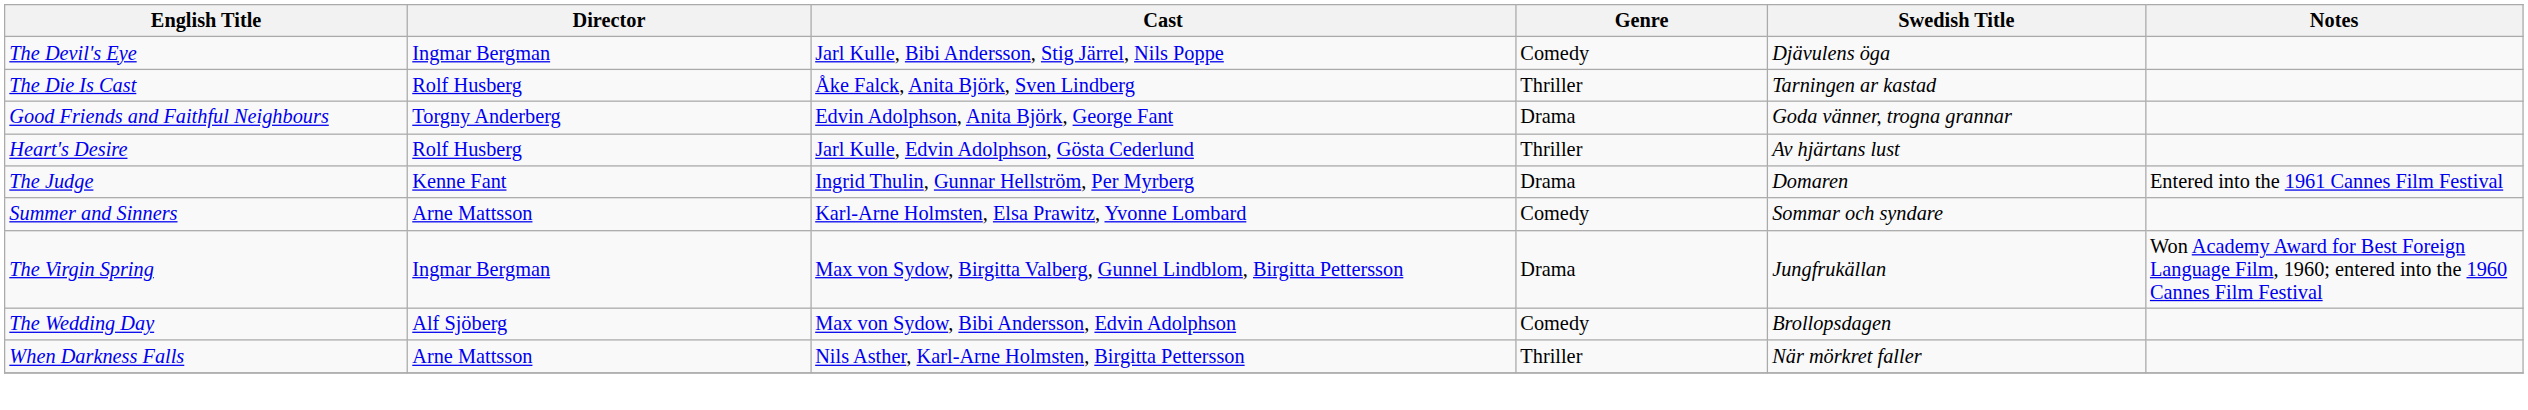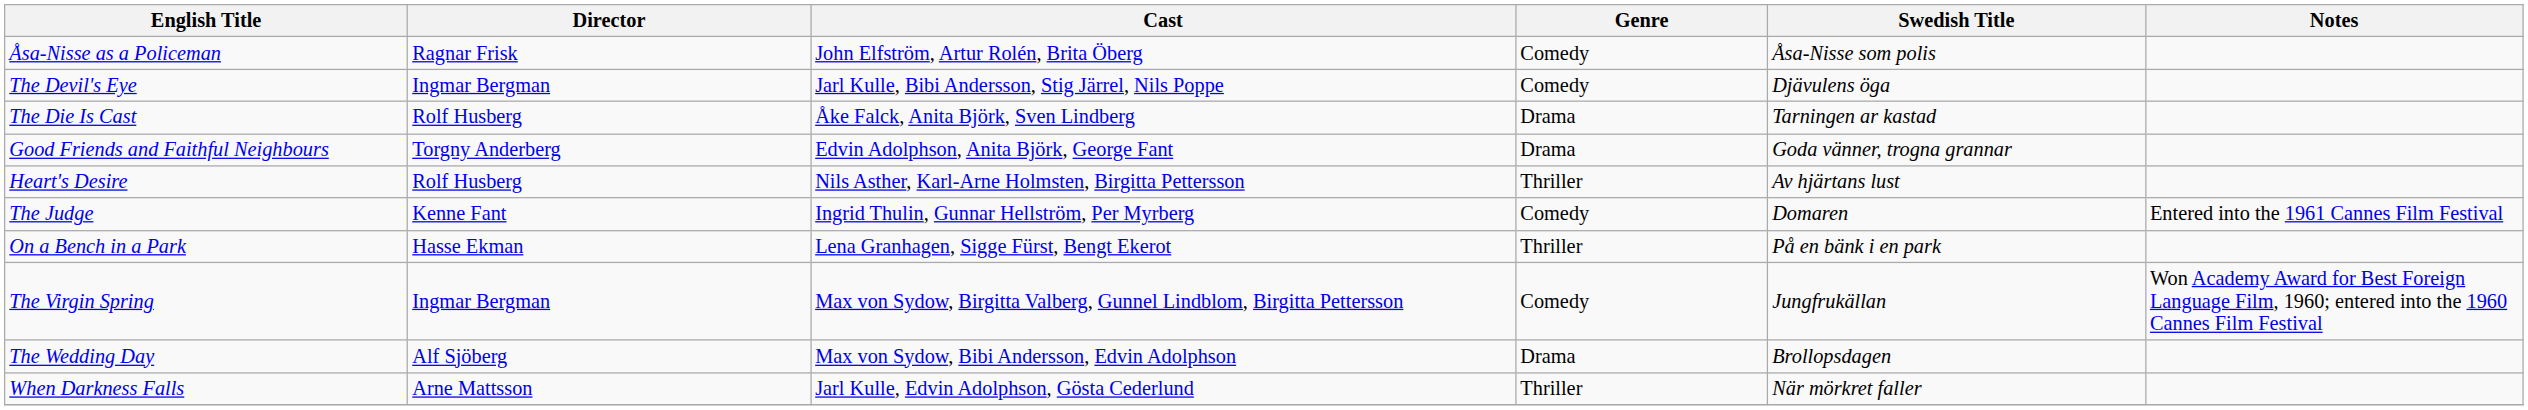 <table class="wikitable" style="width:100%;">
 <tr>
 <th style="width:16%;">English Title</th>
 <th style="width:16%;">Director</th>
 <th style="width:28%;">Cast</th>
 <th style="width:10%;">Genre</th>
 <th style="width:15%;">Swedish Title</th>
 <th style="width:15%;">Notes</th>
+</tr>
+<tr>
+<td><em><a href='#'>Åsa-Nisse as a Policeman</a></em></td>
+<td><a href='#'>Ragnar Frisk</a></td>
+<td><a href='#'>John Elfström</a>, <a href='#'>Artur Rolén</a>, <a href='#'>Brita Öberg</a></td>
+<td>Comedy</td>
+<td><em>Åsa-Nisse som polis</em></td>
+<td></td>
 </tr>
 <tr>
 <td><em><a href='#'>The Devil's Eye</a></em></td>
 <td><a href='#'>Ingmar Bergman</a></td>
 <td><a href='#'>Jarl Kulle</a>, <a href='#'>Bibi Andersson</a>, <a href='#'>Stig Järrel</a>, <a href='#'>Nils Poppe</a></td>
 <td>Comedy</td>
 <td><em>Djävulens öga</em></td>
 <td></td>
 </tr>
 <tr>
 <td><em><a href='#'>The Die Is Cast</a></em></td>
 <td><a href='#'>Rolf Husberg</a></td>
 <td><a href='#'>Åke Falck</a>, <a href='#'>Anita Björk</a>, <a href='#'>Sven Lindberg</a></td>
-<td>Thriller</td>
+<td>Drama</td>
 <td><em>Tarningen ar kastad</em></td>
 <td></td>
 </tr>
 <tr>
 <td><em><a href='#'>Good Friends and Faithful Neighbours</a></em></td>
 <td><a href='#'>Torgny Anderberg</a></td>
 <td><a href='#'>Edvin Adolphson</a>, <a href='#'>Anita Björk</a>, <a href='#'>George Fant</a></td>
 <td>Drama</td>
 <td><em>Goda vänner, trogna grannar</em></td>
 <td></td>
 </tr>
 <tr>
 <td><em><a href='#'>Heart's Desire</a></em></td>
 <td><a href='#'>Rolf Husberg</a></td>
-<td><a href='#'>Jarl Kulle</a>, <a href='#'>Edvin Adolphson</a>, <a href='#'>Gösta Cederlund</a></td>
+<td><a href='#'>Nils Asther</a>, <a href='#'>Karl-Arne Holmsten</a>, <a href='#'>Birgitta Pettersson</a></td>
 <td>Thriller</td>
 <td><em>Av hjärtans lust</em></td>
 <td></td>
 </tr>
 <tr>
 <td><em><a href='#'>The Judge</a></em></td>
 <td><a href='#'>Kenne Fant</a></td>
 <td><a href='#'>Ingrid Thulin</a>, <a href='#'>Gunnar Hellström</a>, <a href='#'>Per Myrberg</a></td>
-<td>Drama</td>
+<td>Comedy</td>
 <td><em>Domaren</em></td>
 <td>Entered into the <a href='#'>1961 Cannes Film Festival</a></td>
 </tr>
 <tr>
-<td><em><a href='#'>Summer and Sinners</a></em></td>
-<td><a href='#'>Arne Mattsson</a></td>
-<td><a href='#'>Karl-Arne Holmsten</a>, <a href='#'>Elsa Prawitz</a>, <a href='#'>Yvonne Lombard</a></td>
-<td>Comedy</td>
-<td><em>Sommar och syndare</em></td>
+<td><em><a href='#'>On a Bench in a Park</a></em></td>
+<td><a href='#'>Hasse Ekman</a></td>
+<td><a href='#'>Lena Granhagen</a>, <a href='#'>Sigge Fürst</a>, <a href='#'>Bengt Ekerot</a></td>
+<td>Thriller</td>
+<td><em>På en bänk i en park</em></td>
 <td></td>
 </tr>
 <tr>
 <td><em><a href='#'>The Virgin Spring</a></em></td>
 <td><a href='#'>Ingmar Bergman</a></td>
 <td><a href='#'>Max von Sydow</a>, <a href='#'>Birgitta Valberg</a>, <a href='#'>Gunnel Lindblom</a>, <a href='#'>Birgitta Pettersson</a></td>
-<td>Drama</td>
+<td>Comedy</td>
 <td><em>Jungfrukällan</em></td>
 <td>Won <a href='#'>Academy Award for Best Foreign Language Film</a>, 1960; entered into the <a href='#'>1960 Cannes Film Festival</a></td>
 </tr>
 <tr>
 <td><em><a href='#'>The Wedding Day</a></em></td>
 <td><a href='#'>Alf Sjöberg</a></td>
 <td><a href='#'>Max von Sydow</a>, <a href='#'>Bibi Andersson</a>, <a href='#'>Edvin Adolphson</a></td>
-<td>Comedy</td>
+<td>Drama</td>
 <td><em>Brollopsdagen</em></td>
 <td></td>
 </tr>
 <tr>
 <td><em><a href='#'>When Darkness Falls</a></em></td>
 <td><a href='#'>Arne Mattsson</a></td>
-<td><a href='#'>Nils Asther</a>, <a href='#'>Karl-Arne Holmsten</a>, <a href='#'>Birgitta Pettersson</a></td>
+<td><a href='#'>Jarl Kulle</a>, <a href='#'>Edvin Adolphson</a>, <a href='#'>Gösta Cederlund</a></td>
 <td>Thriller</td>
 <td><em>När mörkret faller</em></td>
 <td></td>
 </tr>
 <tr>
 </tr>
 </table>
